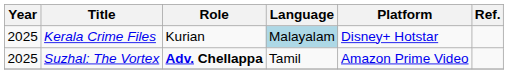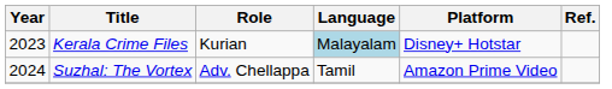 <table class="wikitable sortable">
 <tr>
 <th scope="col">Year</th>
 <th scope="col">Title</th>
 <th scope="col">Role</th>
 <th scope="col">Language</th>
 <th scope="col">Platform</th>
 <th scope="col">Ref.</th>
 </tr>
 <tr>
-<td>2025</td>
+<td>2023</td>
 <td><em><a href='#'>Kerala Crime Files</a></em></td>
 <td>Kurian</td>
 <td style="background: lightblue;">Malayalam</td>
 <td><a href='#'>Disney+ Hotstar</a></td>
 <td></td>
 </tr>
 <tr>
-<td>2025</td>
+<td>2024</td>
 <td><em><a href='#'>Suzhal: The Vortex</a></em></td>
-<td><strong><a href='#'>Adv.</a> Chellappa</strong></td>
+<td><a href='#'>Adv.</a> Chellappa</td>
 <td>Tamil</td>
 <td><a href='#'>Amazon Prime Video</a></td>
 <td></td>
 </tr>
 <tr>
 </tr>
 </table>
